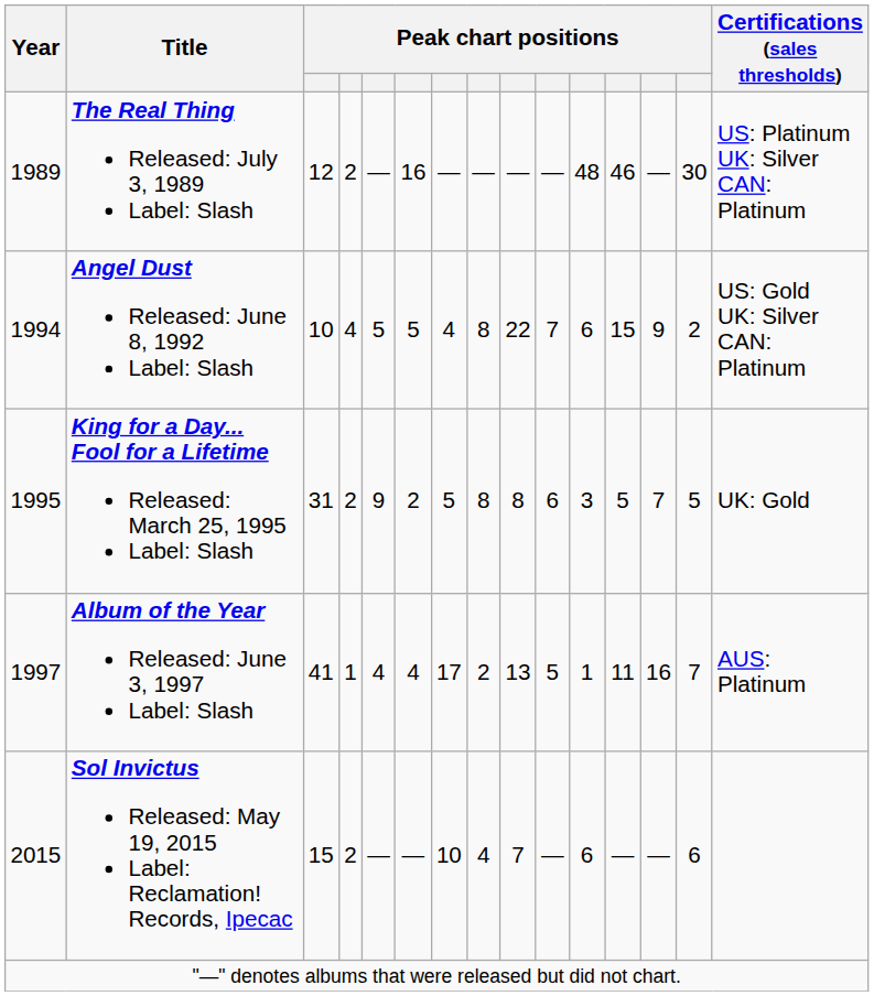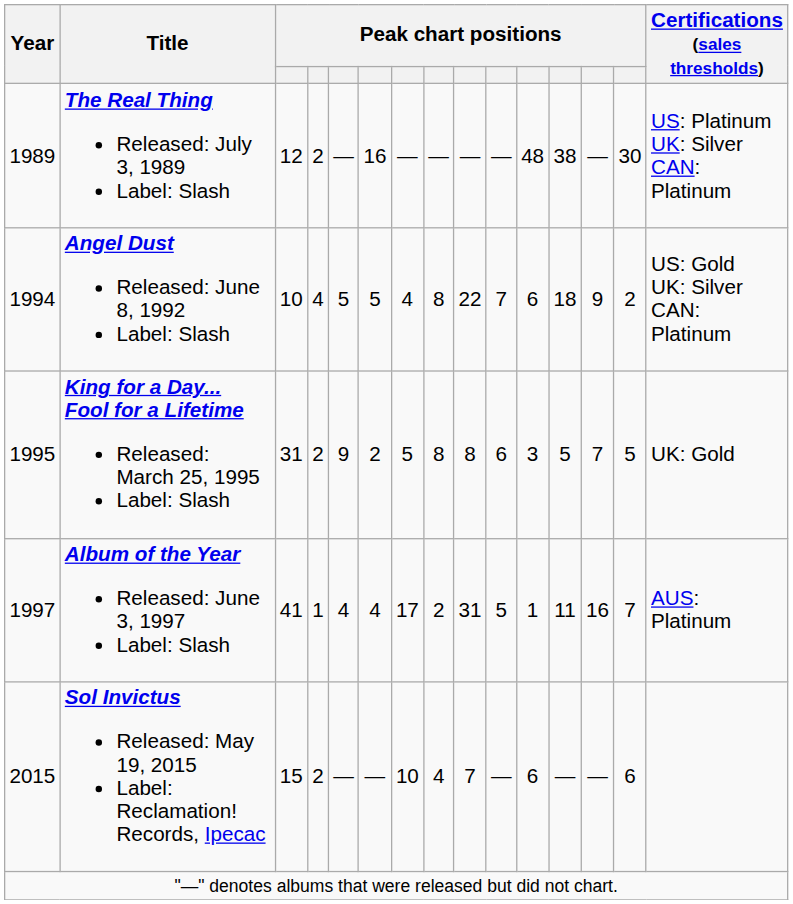 <table class=wikitable style=text-align:center;>
 <tr>
 <th rowspan="2" style="width:25px;">Year</th>
 <th rowspan="2" style="width:225px;">Title</th>
 <th colspan=12>Peak chart positions</th>
 <th rowspan=2><a href='#'>Certifications</a><br><small>(<a href='#'>sales thresholds</a>)</small></th>
 </tr>
 <tr>
 <th></th>
 <th></th>
 <th></th>
 <th></th>
 <th></th>
 <th></th>
 <th></th>
 <th></th>
 <th></th>
 <th></th>
 <th></th>
 <th></th>
 </tr>
 <tr>
 <td>1989</td>
 <td align=left><strong><em><a href='#'>The Real Thing</a></em></strong><br><ul><li>Released: July 3, 1989</li><li>Label: Slash </li></ul></td>
 <td>12</td>
 <td>2</td>
 <td>—</td>
 <td>16</td>
 <td>—</td>
 <td>—</td>
 <td>—</td>
 <td>—</td>
 <td>48</td>
-<td>46</td>
+<td>38</td>
 <td>—</td>
 <td>30</td>
 <td align=left><a href='#'>US</a>: Platinum<br><a href='#'>UK</a>: Silver<br><a href='#'>CAN</a>: Platinum</td>
 </tr>
 <tr>
 <td>1994</td>
 <td align=left><strong><em><a href='#'>Angel Dust</a></em></strong><br><ul><li>Released: June 8, 1992</li><li>Label: Slash </li></ul></td>
 <td>10</td>
 <td>4</td>
 <td>5</td>
 <td>5</td>
 <td>4</td>
 <td>8</td>
 <td>22</td>
 <td>7</td>
 <td>6</td>
-<td>15</td>
+<td>18</td>
 <td>9</td>
 <td>2</td>
 <td align=left>US: Gold<br>UK: Silver<br>CAN: Platinum</td>
 </tr>
 <tr>
 <td>1995</td>
 <td align=left><strong><em><a href='#'>King for a Day... Fool for a Lifetime</a></em></strong><br><ul><li>Released: March 25, 1995</li><li>Label: Slash </li></ul></td>
 <td>31</td>
 <td>2</td>
 <td>9</td>
 <td>2</td>
 <td>5</td>
 <td>8</td>
 <td>8</td>
 <td>6</td>
 <td>3</td>
 <td>5</td>
 <td>7</td>
 <td>5</td>
 <td align=left>UK: Gold</td>
 </tr>
 <tr>
 <td>1997</td>
 <td align=left><strong><em><a href='#'>Album of the Year</a></em></strong><br><ul><li>Released: June 3, 1997</li><li>Label: Slash </li></ul></td>
 <td>41</td>
 <td>1</td>
 <td>4</td>
 <td>4</td>
 <td>17</td>
 <td>2</td>
-<td>13</td>
+<td>31</td>
 <td>5</td>
 <td>1</td>
 <td>11</td>
 <td>16</td>
 <td>7</td>
 <td align=left><a href='#'>AUS</a>: Platinum</td>
 </tr>
 <tr>
 <td>2015</td>
 <td align=left><strong><em><a href='#'>Sol Invictus</a></em></strong><br><ul><li>Released: May 19, 2015</li><li>Label: Reclamation! Records, <a href='#'>Ipecac</a></li></ul></td>
 <td>15</td>
 <td>2</td>
 <td>—</td>
 <td>—</td>
 <td>10</td>
 <td>4</td>
 <td>7</td>
 <td>—</td>
 <td>6</td>
 <td>—</td>
 <td>—</td>
 <td>6</td>
 <td align=left></td>
 </tr>
 <tr>
 <td colspan=15 style=font-size:85%;>"—" denotes albums that were released but did not chart.</td>
 </tr>
 </table>
